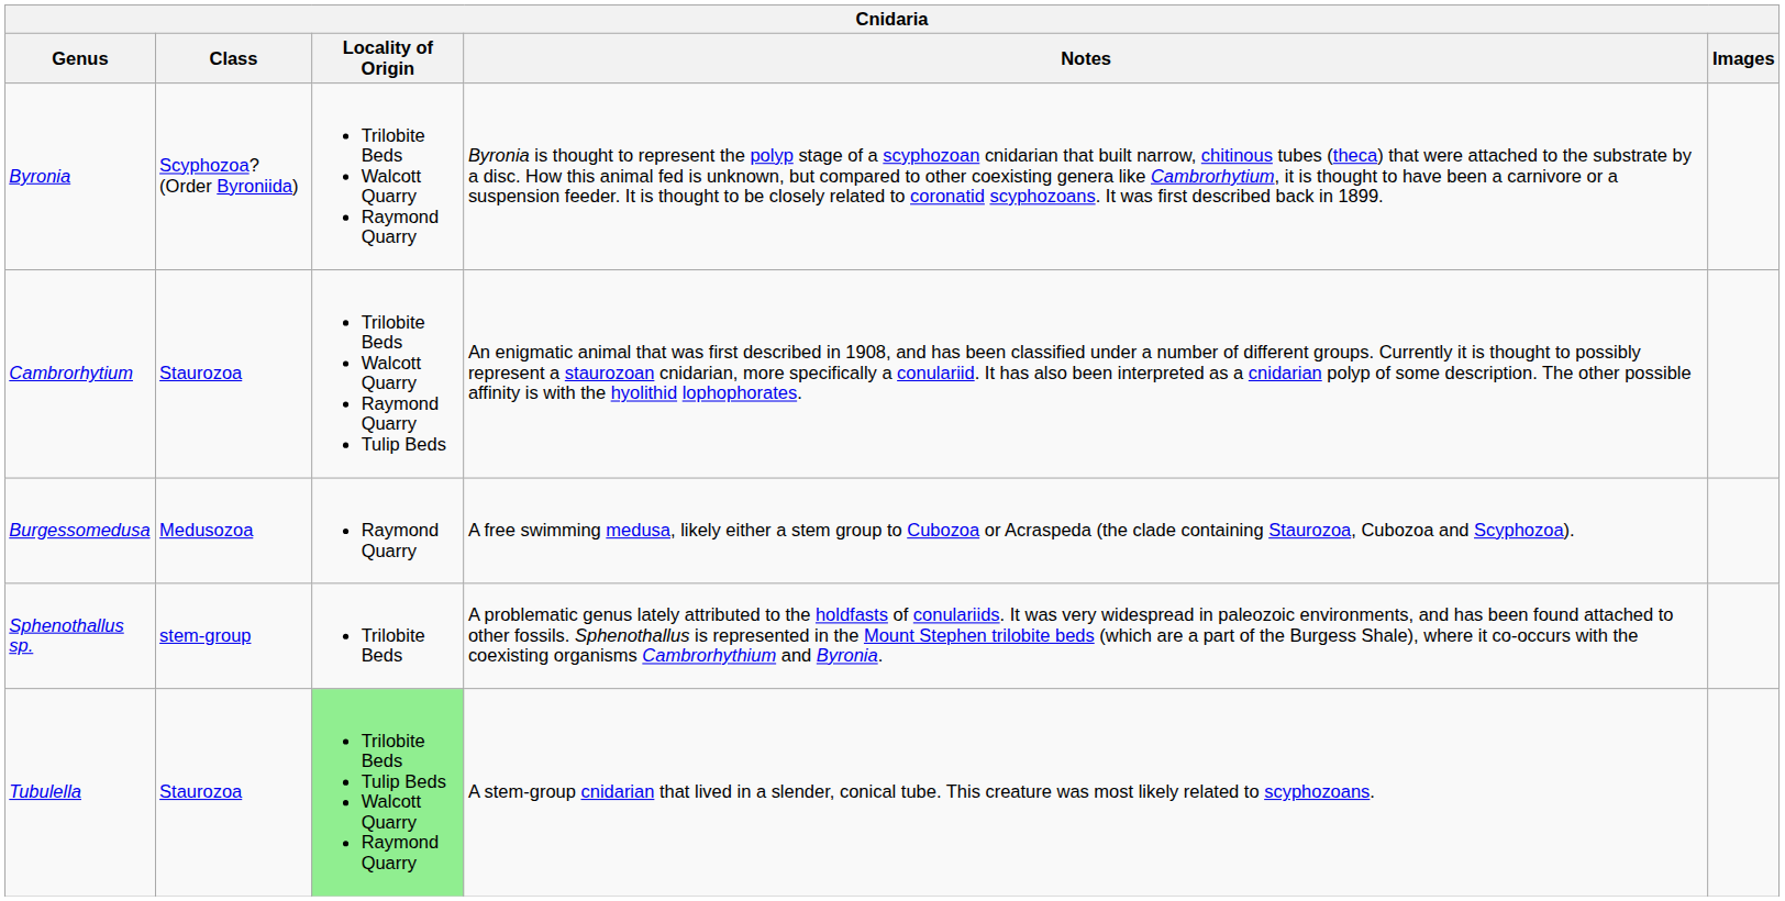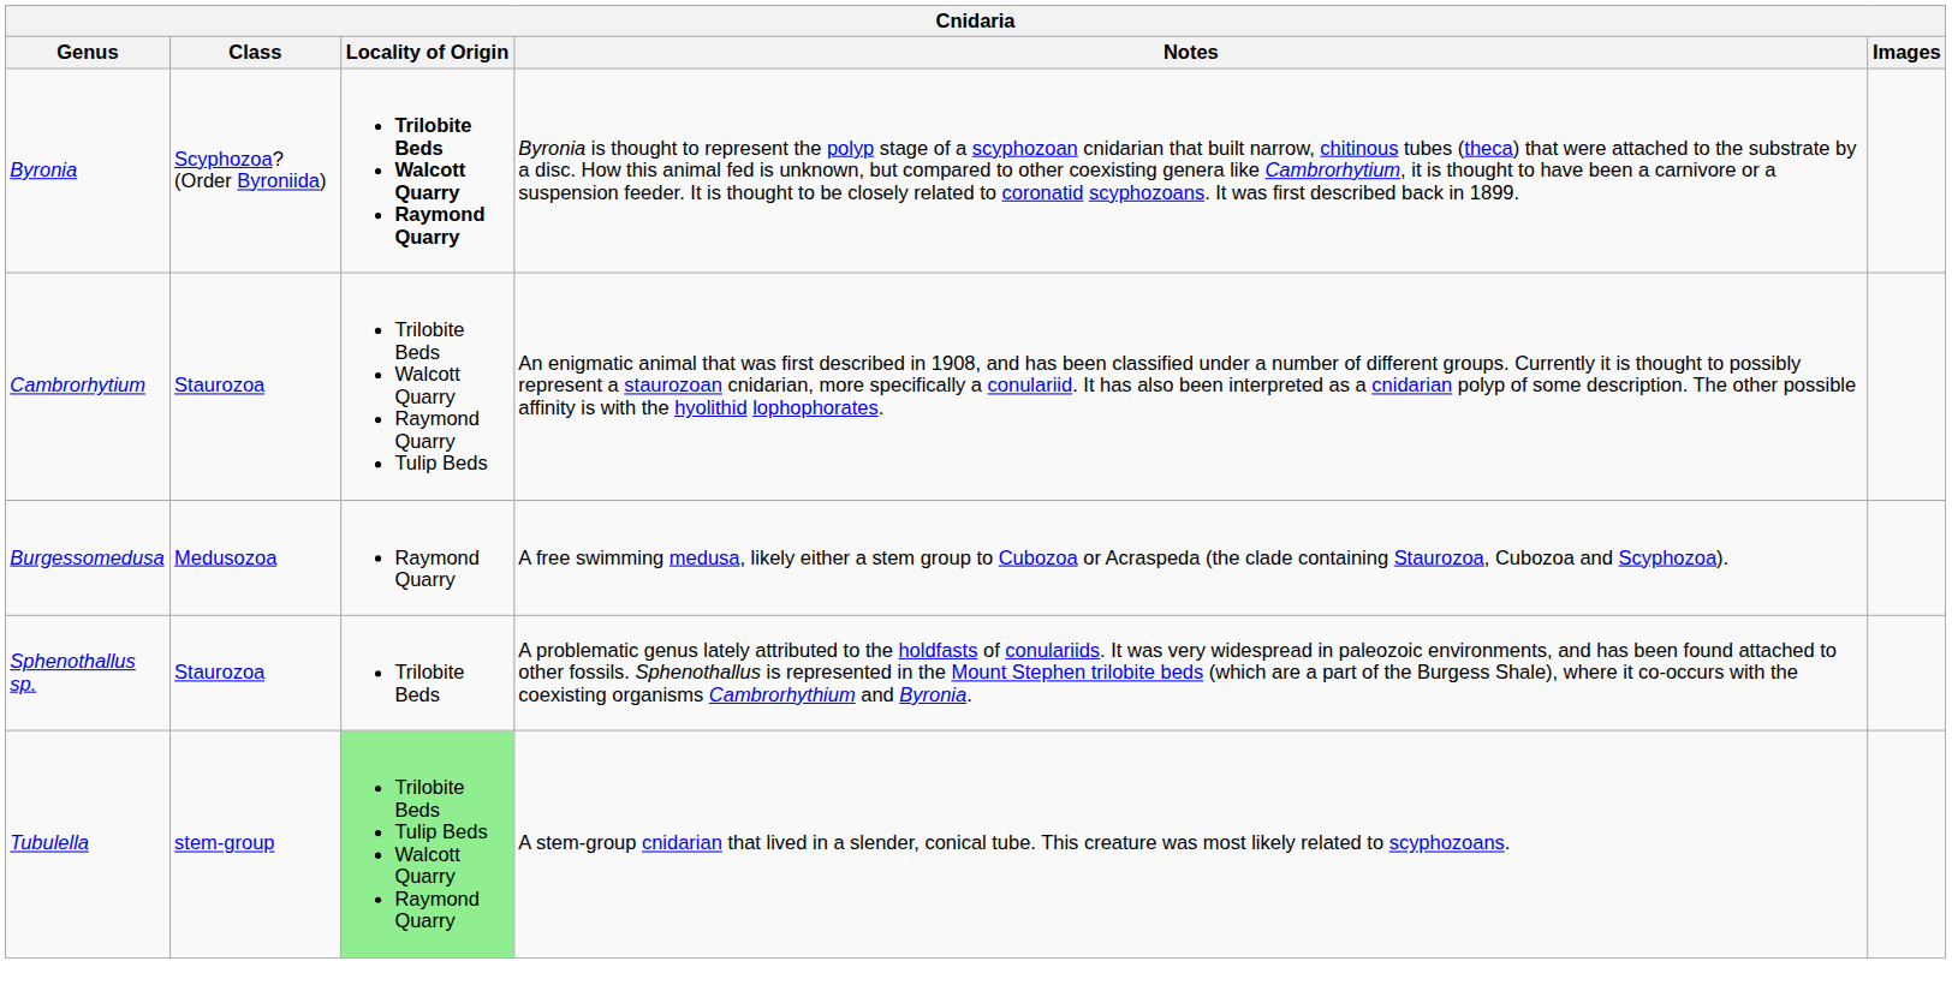 <table class="wikitable sortable mw-collapsible">
 <tr>
 <th colspan="6" align="center">Cnidaria</th>
 </tr>
 <tr>
 <th>Genus</th>
 <th>Class</th>
 <th>Locality of Origin</th>
 <th>Notes</th>
 <th>Images</th>
 </tr>
 <tr>
 <td><em><a href='#'>Byronia</a></em></td>
 <td><a href='#'>Scyphozoa</a>?(Order <a href='#'>Byroniida</a>)</td>
-<td><br><ul><li>Trilobite Beds</li><li>Walcott Quarry</li><li>Raymond Quarry</li></ul></td>
+<td><strong><br><ul><li>Trilobite Beds</li><li>Walcott Quarry</li><li>Raymond Quarry</li></ul></strong></td>
 <td><em>Byronia</em> is thought to represent the <a href='#'>polyp</a> stage of a <a href='#'>scyphozoan</a> cnidarian that built narrow, <a href='#'>chitinous</a> tubes (<a href='#'>theca</a>) that were attached to the substrate by a disc. How this animal fed is unknown, but compared to other coexisting genera like <em><a href='#'>Cambrorhytium</a></em>, it is thought to have been a carnivore or a suspension feeder. It is thought to be closely related to <a href='#'>coronatid</a> <a href='#'>scyphozoans</a>. It was first described back in 1899.</td>
 <td></td>
 </tr>
 <tr>
 <td><em><a href='#'>Cambrorhytium</a></em></td>
 <td><a href='#'>Staurozoa</a></td>
 <td><br><ul><li>Trilobite Beds</li><li>Walcott Quarry</li><li>Raymond Quarry</li><li>Tulip Beds</li></ul></td>
 <td>An enigmatic animal that was first described in 1908, and has been classified under a number of different groups. Currently it is thought to possibly represent a <a href='#'>staurozoan</a> cnidarian, more specifically a <a href='#'>conulariid</a>. It has also been interpreted as a <a href='#'>cnidarian</a> polyp of some description. The other possible affinity is with the <a href='#'>hyolithid</a> <a href='#'>lophophorates</a>.</td>
 <td></td>
 </tr>
 <tr>
 <td><em><a href='#'>Burgessomedusa</a></em></td>
 <td><a href='#'>Medusozoa</a></td>
 <td><br><ul><li>Raymond Quarry</li></ul></td>
 <td>A free swimming <a href='#'>medusa</a>, likely either a stem group to <a href='#'>Cubozoa</a> or Acraspeda (the clade containing <a href='#'>Staurozoa</a>, Cubozoa and <a href='#'>Scyphozoa</a>).</td>
 <td></td>
 </tr>
 <tr>
 <td><a href='#'><em>Sphenothallus sp.</em></a></td>
-<td><a href='#'>stem-group</a></td>
+<td><a href='#'>Staurozoa</a></td>
 <td><br><ul><li>Trilobite Beds</li></ul></td>
 <td>A problematic genus lately attributed to the <a href='#'>holdfasts</a> of <a href='#'>conulariids</a>. It was very widespread in paleozoic environments, and has been found attached to other fossils. <em>Sphenothallus</em> is represented in the <a href='#'>Mount Stephen trilobite beds</a> (which are a part of the Burgess Shale), where it co-occurs with the coexisting organisms <em><a href='#'>Cambrorhythium</a></em> and <em><a href='#'>Byronia</a></em>.</td>
 <td></td>
 </tr>
 <tr>
 <td><em><a href='#'>Tubulella</a></em></td>
-<td><a href='#'>Staurozoa</a></td>
+<td><a href='#'>stem-group</a></td>
 <td style="background: lightgreen;"><br><ul><li>Trilobite Beds</li><li>Tulip Beds</li><li>Walcott Quarry</li><li>Raymond Quarry</li></ul></td>
 <td>A stem-group <a href='#'>cnidarian</a> that lived in a slender, conical tube. This creature was most likely related to <a href='#'>scyphozoans</a>.</td>
 <td></td>
 </tr>
 </table>
